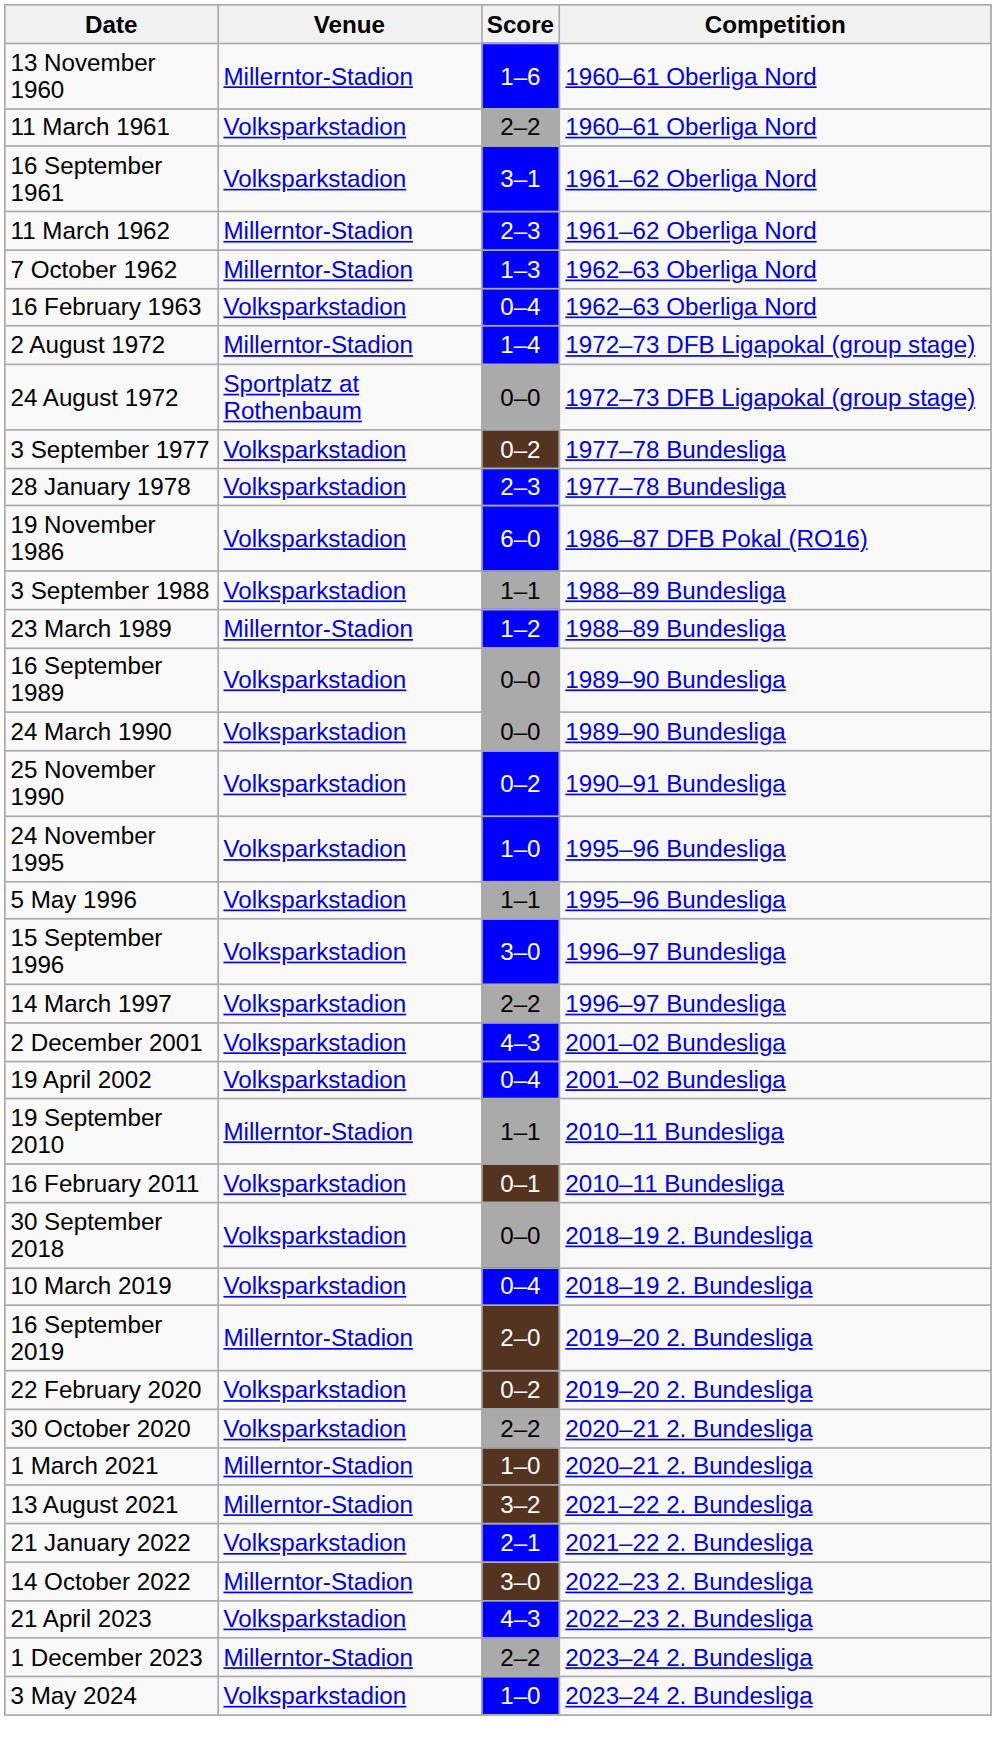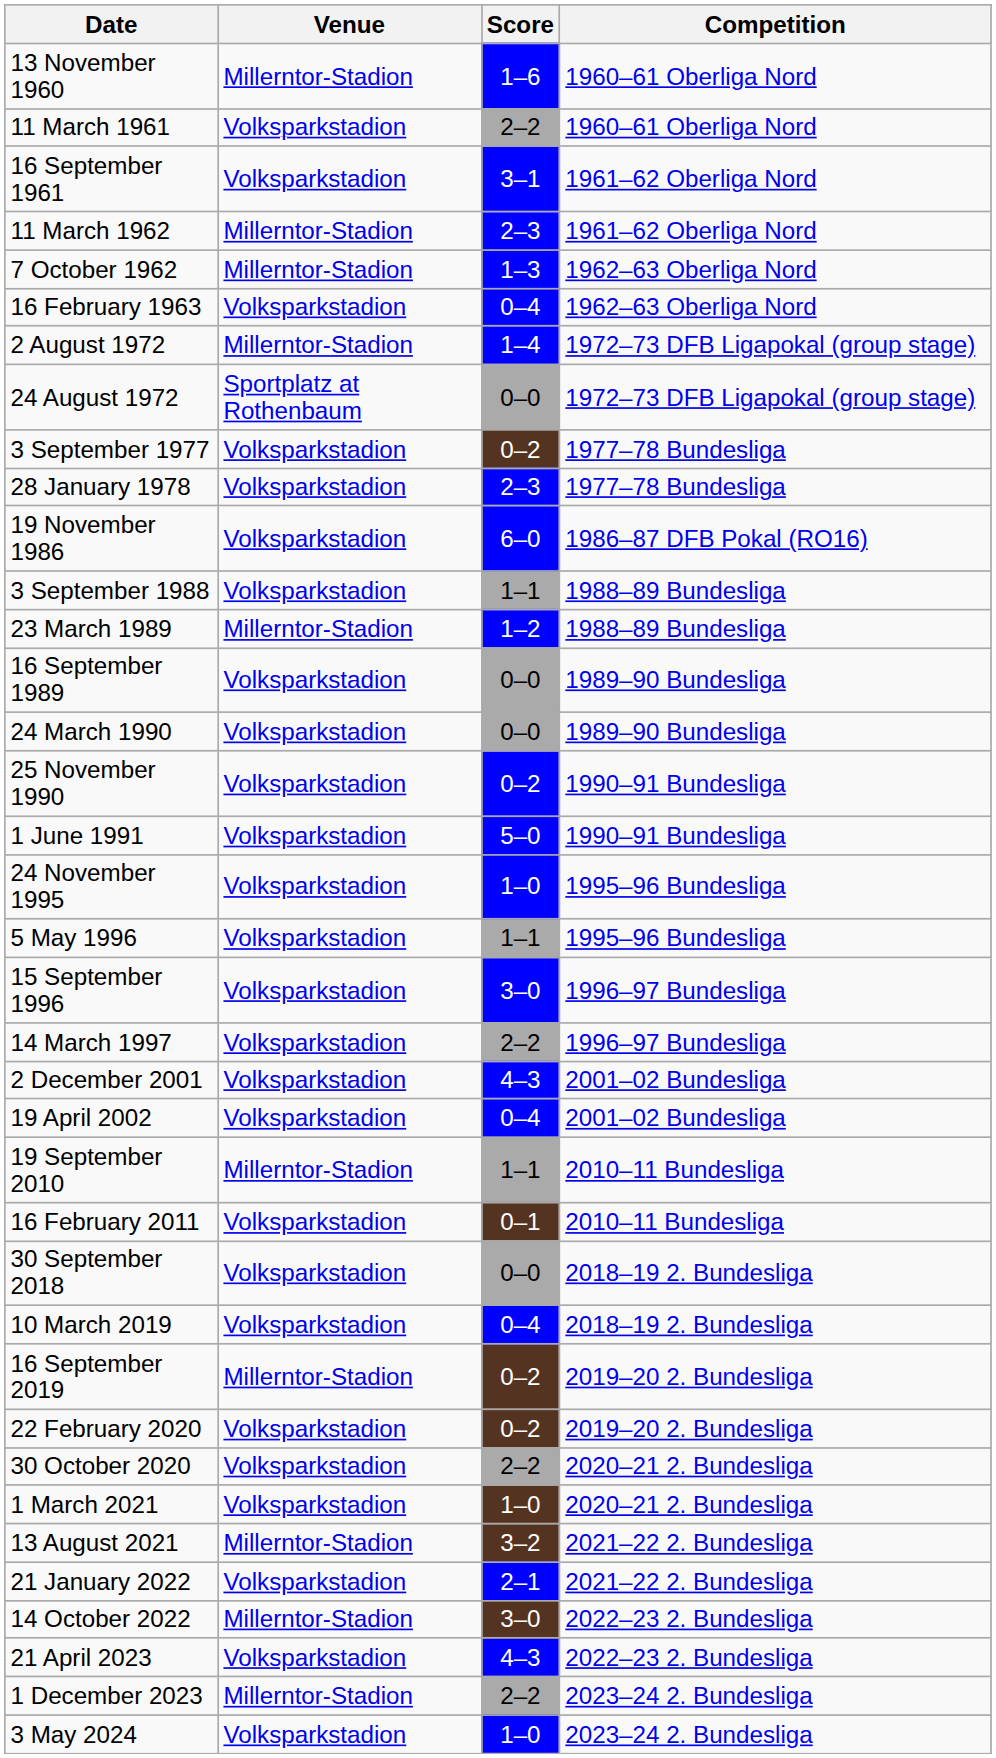 <table class="wikitable" style="font-size:90%">
 <tr>
 <th width=120>Date</th>
 <th width=150>Venue</th>
 <th width=35>Score</th>
 <th width=250>Competition</th>
 </tr>
 <tr>
 <td>13 November 1960</td>
 <td><a href='#'>Millerntor-Stadion</a></td>
 <td style="text-align:center; background:#0000FF;color:white;">1–6</td>
 <td><a href='#'>1960–61 Oberliga Nord</a></td>
 </tr>
 <tr>
 <td>11 March 1961</td>
 <td><a href='#'>Volksparkstadion</a></td>
 <td style="text-align:center; background:#aaaaaa;color:black;">2–2</td>
 <td><a href='#'>1960–61 Oberliga Nord</a></td>
 </tr>
 <tr>
 <td>16 September 1961</td>
 <td><a href='#'>Volksparkstadion</a></td>
 <td style="text-align:center; background:#0000FF;color:white;">3–1</td>
 <td><a href='#'>1961–62 Oberliga Nord</a></td>
 </tr>
 <tr>
 <td>11 March 1962</td>
 <td><a href='#'>Millerntor-Stadion</a></td>
 <td style="text-align:center; background:#0000FF;color:white;">2–3</td>
 <td><a href='#'>1961–62 Oberliga Nord</a></td>
 </tr>
 <tr>
 <td>7 October 1962</td>
 <td><a href='#'>Millerntor-Stadion</a></td>
 <td style="text-align:center; background:#0000FF;color:white;">1–3</td>
 <td><a href='#'>1962–63 Oberliga Nord</a></td>
 </tr>
 <tr>
 <td>16 February 1963</td>
 <td><a href='#'>Volksparkstadion</a></td>
 <td style="text-align:center; background:#0000FF;color:white;">0–4</td>
 <td><a href='#'>1962–63 Oberliga Nord</a></td>
 </tr>
 <tr>
 <td>2 August 1972</td>
 <td><a href='#'>Millerntor-Stadion</a></td>
 <td style="text-align:center; background:#0000FF;color:white;">1–4</td>
 <td><a href='#'>1972–73 DFB Ligapokal (group stage)</a></td>
 </tr>
 <tr>
 <td>24 August 1972</td>
 <td><a href='#'>Sportplatz at Rothenbaum</a></td>
 <td style="text-align:center; background:#aaaaaa;color:black;">0–0</td>
 <td><a href='#'>1972–73 DFB Ligapokal (group stage)</a></td>
 </tr>
 <tr>
 <td>3 September 1977</td>
 <td><a href='#'>Volksparkstadion</a></td>
 <td style="text-align:center; background:#553321;color:white;">0–2</td>
 <td><a href='#'>1977–78 Bundesliga</a></td>
 </tr>
 <tr>
 <td>28 January 1978</td>
 <td><a href='#'>Volksparkstadion</a></td>
 <td style="text-align:center; background:#0000FF;color:white;">2–3</td>
 <td><a href='#'>1977–78 Bundesliga</a></td>
 </tr>
 <tr>
 <td>19 November 1986</td>
 <td><a href='#'>Volksparkstadion</a></td>
 <td style="text-align:center; background:#0000FF;color:white;">6–0</td>
 <td><a href='#'>1986–87 DFB Pokal (RO16)</a></td>
 </tr>
 <tr>
 <td>3 September 1988</td>
 <td><a href='#'>Volksparkstadion</a></td>
 <td style="text-align:center; background:#aaaaaa;color:black;">1–1</td>
 <td><a href='#'>1988–89 Bundesliga</a></td>
 </tr>
 <tr>
 <td>23 March 1989</td>
 <td><a href='#'>Millerntor-Stadion</a></td>
 <td style="text-align:center; background:#0000FF;color:white;">1–2</td>
 <td><a href='#'>1988–89 Bundesliga</a></td>
 </tr>
 <tr>
 <td>16 September 1989</td>
 <td><a href='#'>Volksparkstadion</a></td>
 <td style="text-align:center; background:#aaaaaa;color:black;">0–0</td>
 <td><a href='#'>1989–90 Bundesliga</a></td>
 </tr>
 <tr>
 <td>24 March 1990</td>
 <td><a href='#'>Volksparkstadion</a></td>
 <td style="text-align:center; background:#aaaaaa;color:black;">0–0</td>
 <td><a href='#'>1989–90 Bundesliga</a></td>
 </tr>
 <tr>
 <td>25 November 1990</td>
 <td><a href='#'>Volksparkstadion</a></td>
 <td style="text-align:center; background:#0000FF;color:white;">0–2</td>
 <td><a href='#'>1990–91 Bundesliga</a></td>
 </tr>
 <tr>
+<td>1 June 1991</td>
+<td><a href='#'>Volksparkstadion</a></td>
+<td style="text-align:center; background:#0000FF;color:white;">5–0</td>
+<td><a href='#'>1990–91 Bundesliga</a></td>
+</tr>
+<tr>
 <td>24 November 1995</td>
 <td><a href='#'>Volksparkstadion</a></td>
 <td style="text-align:center; background:#0000FF;color:white;">1–0</td>
 <td><a href='#'>1995–96 Bundesliga</a></td>
 </tr>
 <tr>
 <td>5 May 1996</td>
 <td><a href='#'>Volksparkstadion</a></td>
 <td style="text-align:center; background:#aaaaaa;color:black;">1–1</td>
 <td><a href='#'>1995–96 Bundesliga</a></td>
 </tr>
 <tr>
 <td>15 September 1996</td>
 <td><a href='#'>Volksparkstadion</a></td>
 <td style="text-align:center; background:#0000FF;color:white;">3–0</td>
 <td><a href='#'>1996–97 Bundesliga</a></td>
 </tr>
 <tr>
 <td>14 March 1997</td>
 <td><a href='#'>Volksparkstadion</a></td>
 <td style="text-align:center; background:#aaaaaa;color:black;">2–2</td>
 <td><a href='#'>1996–97 Bundesliga</a></td>
 </tr>
 <tr>
 <td>2 December 2001</td>
 <td><a href='#'>Volksparkstadion</a></td>
 <td style="text-align:center; background:#0000FF;color:white;">4–3</td>
 <td><a href='#'>2001–02 Bundesliga</a></td>
 </tr>
 <tr>
 <td>19 April 2002</td>
 <td><a href='#'>Volksparkstadion</a></td>
 <td style="text-align:center; background:#0000FF;color:white;">0–4</td>
 <td><a href='#'>2001–02 Bundesliga</a></td>
 </tr>
 <tr>
 <td>19 September 2010</td>
 <td><a href='#'>Millerntor-Stadion</a></td>
 <td style="text-align:center; background:#aaaaaa;color:black;">1–1</td>
 <td><a href='#'>2010–11 Bundesliga</a></td>
 </tr>
 <tr>
 <td>16 February 2011</td>
 <td><a href='#'>Volksparkstadion</a></td>
 <td style="text-align:center; background:#553321;color:white;">0–1</td>
 <td><a href='#'>2010–11 Bundesliga</a></td>
 </tr>
 <tr>
 <td>30 September 2018</td>
 <td><a href='#'>Volksparkstadion</a></td>
 <td style="text-align:center; background:#aaaaaa;color:black;">0–0</td>
 <td><a href='#'>2018–19 2. Bundesliga</a></td>
 </tr>
 <tr>
 <td>10 March 2019</td>
 <td><a href='#'>Volksparkstadion</a></td>
 <td style="text-align:center; background:#0000FF;color:white;">0–4</td>
 <td><a href='#'>2018–19 2. Bundesliga</a></td>
 </tr>
 <tr>
 <td>16 September 2019</td>
 <td><a href='#'>Millerntor-Stadion</a></td>
-<td style="text-align:center; background:#553321;color:white;">2–0</td>
+<td style="text-align:center; background:#553321;color:white;">0–2</td>
 <td><a href='#'>2019–20 2. Bundesliga</a></td>
 </tr>
 <tr>
 <td>22 February 2020</td>
 <td><a href='#'>Volksparkstadion</a></td>
 <td style="text-align:center; background:#553321;color:white;">0–2</td>
 <td><a href='#'>2019–20 2. Bundesliga</a></td>
 </tr>
 <tr>
 <td>30 October 2020</td>
 <td><a href='#'>Volksparkstadion</a></td>
 <td style="text-align:center; background:#aaaaaa;color:black;">2–2</td>
 <td><a href='#'>2020–21 2. Bundesliga</a></td>
 </tr>
 <tr>
 <td>1 March 2021</td>
-<td><a href='#'>Millerntor-Stadion</a></td>
+<td><a href='#'>Volksparkstadion</a></td>
 <td style="text-align:center; background:#553321;color:white;">1–0</td>
 <td><a href='#'>2020–21 2. Bundesliga</a></td>
 </tr>
 <tr>
 <td>13 August 2021</td>
 <td><a href='#'>Millerntor-Stadion</a></td>
 <td style="text-align:center; background:#553321;color:white;">3–2</td>
 <td><a href='#'>2021–22 2. Bundesliga</a></td>
 </tr>
 <tr>
 <td>21 January 2022</td>
 <td><a href='#'>Volksparkstadion</a></td>
 <td style="text-align:center; background:#0000FF;color:white;">2–1</td>
 <td><a href='#'>2021–22 2. Bundesliga</a></td>
 </tr>
 <tr>
 <td>14 October 2022</td>
 <td><a href='#'>Millerntor-Stadion</a></td>
 <td style="text-align:center; background:#553321;color:white;">3–0</td>
 <td><a href='#'>2022–23 2. Bundesliga</a></td>
 </tr>
 <tr>
 <td>21 April 2023</td>
 <td><a href='#'>Volksparkstadion</a></td>
 <td style="text-align:center; background:#0000FF;color:white;">4–3</td>
 <td><a href='#'>2022–23 2. Bundesliga</a></td>
 </tr>
 <tr>
 <td>1 December 2023</td>
 <td><a href='#'>Millerntor-Stadion</a></td>
 <td style="text-align:center; background:#aaaaaa;color:black;">2–2</td>
 <td><a href='#'>2023–24 2. Bundesliga</a></td>
 </tr>
 <tr>
 <td>3 May 2024</td>
 <td><a href='#'>Volksparkstadion</a></td>
 <td style="text-align:center; background:#0000FF;color:white;">1–0</td>
 <td><a href='#'>2023–24 2. Bundesliga</a></td>
 </tr>
 </table>
